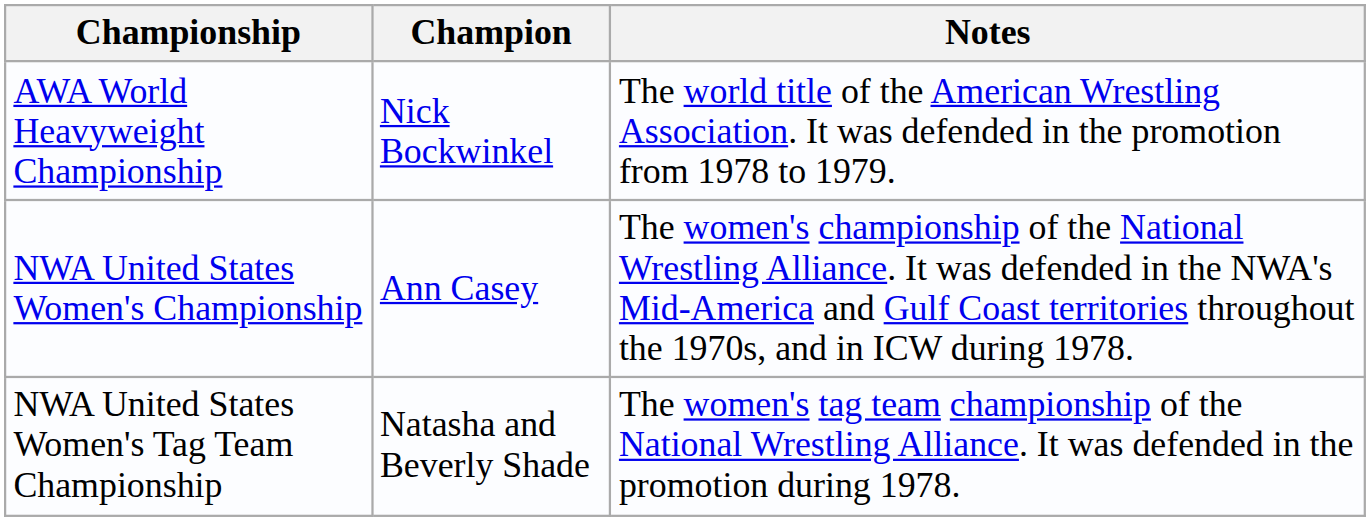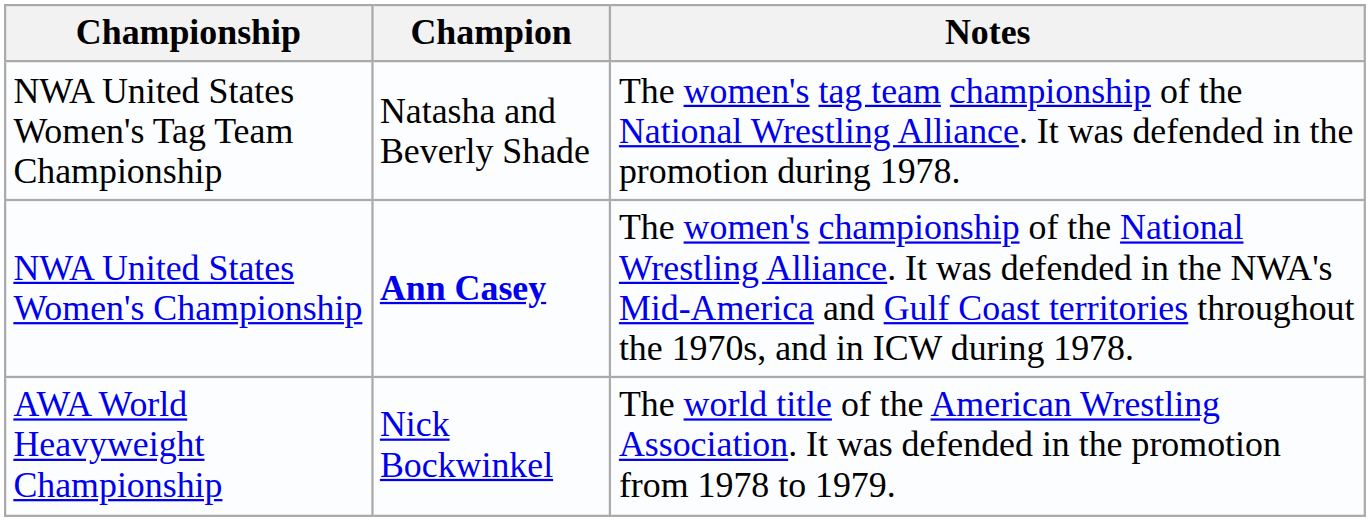 <table class="wikitable" style="background:#fcfdff;">
 <tr>
 <th>Championship</th>
 <th>Champion</th>
 <th>Notes</th>
 </tr>
 <tr>
+<td>NWA United States Women's Tag Team Championship</td>
+<td>Natasha and Beverly Shade</td>
+<td>The <a href='#'>women's</a> <a href='#'>tag team</a> <a href='#'>championship</a> of the <a href='#'>National Wrestling Alliance</a>. It was defended in the promotion during 1978.</td>
+</tr>
+<tr>
+<td><a href='#'>NWA United States Women's Championship</a></td>
+<td><strong><a href='#'>Ann Casey</a></strong></td>
+<td>The <a href='#'>women's</a> <a href='#'>championship</a> of the <a href='#'>National Wrestling Alliance</a>. It was defended in the NWA's <a href='#'>Mid-America</a> and <a href='#'>Gulf Coast territories</a> throughout the 1970s, and in ICW during 1978.</td>
+</tr>
+<tr>
 <td><a href='#'>AWA World Heavyweight Championship</a></td>
 <td><a href='#'>Nick Bockwinkel</a></td>
 <td>The <a href='#'>world title</a> of the <a href='#'>American Wrestling Association</a>. It was defended in the promotion from 1978 to 1979.</td>
 </tr>
-<tr>
-<td><a href='#'>NWA United States Women's Championship</a></td>
-<td><a href='#'>Ann Casey</a></td>
-<td>The <a href='#'>women's</a> <a href='#'>championship</a> of the <a href='#'>National Wrestling Alliance</a>. It was defended in the NWA's <a href='#'>Mid-America</a> and <a href='#'>Gulf Coast territories</a> throughout the 1970s, and in ICW during 1978.</td>
-</tr>
-<tr>
-<td>NWA United States Women's Tag Team Championship</td>
-<td>Natasha and Beverly Shade</td>
-<td>The <a href='#'>women's</a> <a href='#'>tag team</a> <a href='#'>championship</a> of the <a href='#'>National Wrestling Alliance</a>. It was defended in the promotion during 1978.</td>
-</tr>
 </table>
